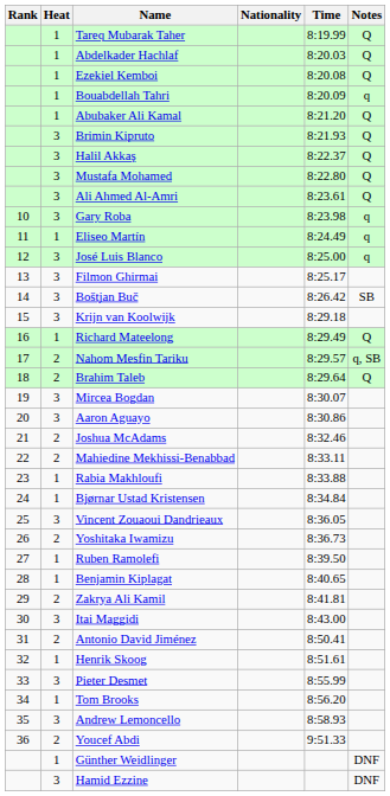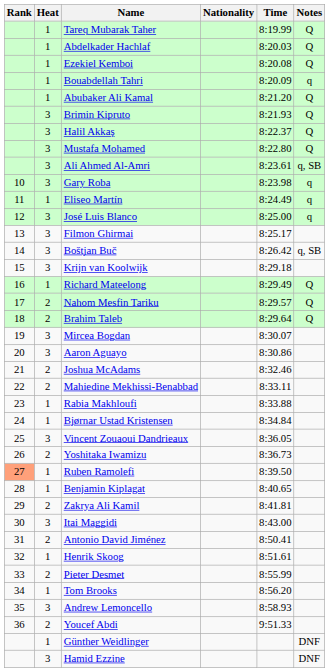 <table class="wikitable sortable" style="text-align:center">
 <tr>
 <th>Rank</th>
 <th>Heat</th>
 <th>Name</th>
 <th>Nationality</th>
 <th>Time</th>
 <th>Notes</th>
 </tr>
 <tr bgcolor=ccffcc>
 <td></td>
 <td>1</td>
 <td align=left><a href='#'>Tareq Mubarak Taher</a></td>
 <td align=left></td>
 <td>8:19.99</td>
 <td>Q</td>
 </tr>
 <tr bgcolor=ccffcc>
 <td></td>
 <td>1</td>
 <td align=left><a href='#'>Abdelkader Hachlaf</a></td>
 <td align=left></td>
 <td>8:20.03</td>
 <td>Q</td>
 </tr>
 <tr bgcolor=ccffcc>
 <td></td>
 <td>1</td>
 <td align=left><a href='#'>Ezekiel Kemboi</a></td>
 <td align=left></td>
 <td>8:20.08</td>
 <td>Q</td>
 </tr>
 <tr bgcolor=ccffcc>
 <td></td>
 <td>1</td>
 <td align=left><a href='#'>Bouabdellah Tahri</a></td>
 <td align=left></td>
 <td>8:20.09</td>
 <td>q</td>
 </tr>
 <tr bgcolor=ccffcc>
 <td></td>
 <td>1</td>
 <td align=left><a href='#'>Abubaker Ali Kamal</a></td>
 <td align=left></td>
 <td>8:21.20</td>
 <td>Q</td>
 </tr>
 <tr bgcolor=ccffcc>
 <td></td>
 <td>3</td>
 <td align=left><a href='#'>Brimin Kipruto</a></td>
 <td align=left></td>
 <td>8:21.93</td>
 <td>Q</td>
 </tr>
 <tr bgcolor=ccffcc>
 <td></td>
 <td>3</td>
 <td align=left><a href='#'>Halil Akkaş</a></td>
 <td align=left></td>
 <td>8:22.37</td>
 <td>Q</td>
 </tr>
 <tr bgcolor=ccffcc>
 <td></td>
 <td>3</td>
 <td align=left><a href='#'>Mustafa Mohamed</a></td>
 <td align=left></td>
 <td>8:22.80</td>
 <td>Q</td>
 </tr>
 <tr bgcolor=ccffcc>
 <td></td>
 <td>3</td>
 <td align=left><a href='#'>Ali Ahmed Al-Amri</a></td>
 <td align=left></td>
 <td>8:23.61</td>
-<td>Q</td>
+<td>q, SB</td>
 </tr>
 <tr bgcolor=ccffcc>
 <td>10</td>
 <td>3</td>
 <td align=left><a href='#'>Gary Roba</a></td>
 <td align=left></td>
 <td>8:23.98</td>
 <td>q</td>
 </tr>
 <tr bgcolor=ccffcc>
 <td>11</td>
 <td>1</td>
 <td align=left><a href='#'>Eliseo Martín</a></td>
 <td align=left></td>
 <td>8:24.49</td>
 <td>q</td>
 </tr>
 <tr bgcolor=ccffcc>
 <td>12</td>
 <td>3</td>
 <td align=left><a href='#'>José Luis Blanco</a></td>
 <td align=left></td>
 <td>8:25.00</td>
 <td>q</td>
 </tr>
 <tr>
 <td>13</td>
 <td>3</td>
 <td align=left><a href='#'>Filmon Ghirmai</a></td>
 <td align=left></td>
 <td>8:25.17</td>
 <td></td>
 </tr>
 <tr>
 <td>14</td>
 <td>3</td>
 <td align=left><a href='#'>Boštjan Buč</a></td>
 <td align=left></td>
 <td>8:26.42</td>
-<td>SB</td>
+<td>q, SB</td>
 </tr>
 <tr>
 <td>15</td>
 <td>3</td>
 <td align=left><a href='#'>Krijn van Koolwijk</a></td>
 <td align=left></td>
 <td>8:29.18</td>
 <td></td>
 </tr>
 <tr bgcolor=ccffcc>
 <td>16</td>
 <td>1</td>
 <td align=left><a href='#'>Richard Mateelong</a></td>
 <td align=left></td>
 <td>8:29.49</td>
 <td>Q</td>
 </tr>
 <tr bgcolor=ccffcc>
 <td>17</td>
 <td>2</td>
 <td align=left><a href='#'>Nahom Mesfin Tariku</a></td>
 <td align=left></td>
 <td>8:29.57</td>
-<td>q, SB</td>
+<td>Q</td>
 </tr>
 <tr bgcolor=ccffcc>
 <td>18</td>
 <td>2</td>
 <td align=left><a href='#'>Brahim Taleb</a></td>
 <td align=left></td>
 <td>8:29.64</td>
 <td>Q</td>
 </tr>
 <tr>
 <td>19</td>
 <td>3</td>
 <td align=left><a href='#'>Mircea Bogdan</a></td>
 <td align=left></td>
 <td>8:30.07</td>
 <td></td>
 </tr>
 <tr>
 <td>20</td>
 <td>3</td>
 <td align=left><a href='#'>Aaron Aguayo</a></td>
 <td align=left></td>
 <td>8:30.86</td>
 <td></td>
 </tr>
 <tr>
 <td>21</td>
 <td>2</td>
 <td align=left><a href='#'>Joshua McAdams</a></td>
 <td align=left></td>
 <td>8:32.46</td>
 <td></td>
 </tr>
 <tr>
 <td>22</td>
 <td>2</td>
 <td align=left><a href='#'>Mahiedine Mekhissi-Benabbad</a></td>
 <td align=left></td>
 <td>8:33.11</td>
 <td></td>
 </tr>
 <tr>
 <td>23</td>
 <td>1</td>
 <td align=left><a href='#'>Rabia Makhloufi</a></td>
 <td align=left></td>
 <td>8:33.88</td>
 <td></td>
 </tr>
 <tr>
 <td>24</td>
 <td>1</td>
 <td align=left><a href='#'>Bjørnar Ustad Kristensen</a></td>
 <td align=left></td>
 <td>8:34.84</td>
 <td></td>
 </tr>
 <tr>
 <td>25</td>
 <td>3</td>
 <td align=left><a href='#'>Vincent Zouaoui Dandrieaux</a></td>
 <td align=left></td>
 <td>8:36.05</td>
 <td></td>
 </tr>
 <tr>
 <td>26</td>
 <td>2</td>
 <td align=left><a href='#'>Yoshitaka Iwamizu</a></td>
 <td align=left></td>
 <td>8:36.73</td>
 <td></td>
 </tr>
 <tr>
-<td>27</td>
+<td style="background: lightsalmon;">27</td>
 <td>1</td>
 <td align=left><a href='#'>Ruben Ramolefi</a></td>
 <td align=left></td>
 <td>8:39.50</td>
 <td></td>
 </tr>
 <tr>
 <td>28</td>
 <td>1</td>
 <td align=left><a href='#'>Benjamin Kiplagat</a></td>
 <td align=left></td>
 <td>8:40.65</td>
 <td></td>
 </tr>
 <tr>
 <td>29</td>
 <td>2</td>
 <td align=left><a href='#'>Zakrya Ali Kamil</a></td>
 <td align=left></td>
 <td>8:41.81</td>
 <td></td>
 </tr>
 <tr>
 <td>30</td>
 <td>3</td>
 <td align=left><a href='#'>Itai Maggidi</a></td>
 <td align=left></td>
 <td>8:43.00</td>
 <td></td>
 </tr>
 <tr>
 <td>31</td>
 <td>2</td>
 <td align=left><a href='#'>Antonio David Jiménez</a></td>
 <td align=left></td>
 <td>8:50.41</td>
 <td></td>
 </tr>
 <tr>
 <td>32</td>
 <td>1</td>
 <td align=left><a href='#'>Henrik Skoog</a></td>
 <td align=left></td>
 <td>8:51.61</td>
 <td></td>
 </tr>
 <tr>
 <td>33</td>
-<td>3</td>
+<td>2</td>
 <td align=left><a href='#'>Pieter Desmet</a></td>
 <td align=left></td>
 <td>8:55.99</td>
 <td></td>
 </tr>
 <tr>
 <td>34</td>
 <td>1</td>
 <td align=left><a href='#'>Tom Brooks</a></td>
 <td align=left></td>
 <td>8:56.20</td>
 <td></td>
 </tr>
 <tr>
 <td>35</td>
 <td>3</td>
 <td align=left><a href='#'>Andrew Lemoncello</a></td>
 <td align=left></td>
 <td>8:58.93</td>
 <td></td>
 </tr>
 <tr>
 <td>36</td>
 <td>2</td>
 <td align=left><a href='#'>Youcef Abdi</a></td>
 <td align=left></td>
 <td>9:51.33</td>
 <td></td>
 </tr>
 <tr>
 <td></td>
 <td>1</td>
 <td align=left><a href='#'>Günther Weidlinger</a></td>
 <td align=left></td>
 <td></td>
 <td>DNF</td>
 </tr>
 <tr>
 <td></td>
 <td>3</td>
 <td align=left><a href='#'>Hamid Ezzine</a></td>
 <td align=left></td>
 <td></td>
 <td>DNF</td>
 </tr>
 </table>
